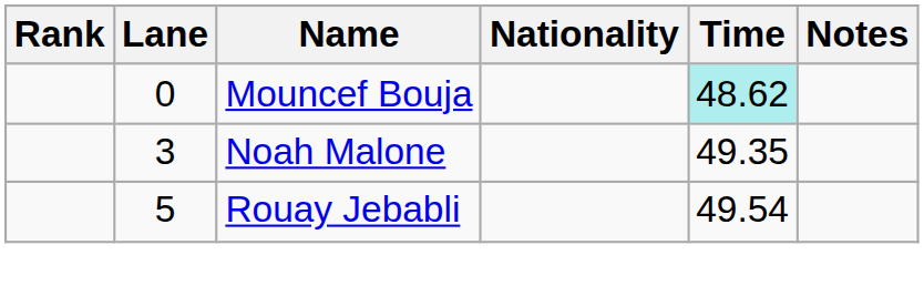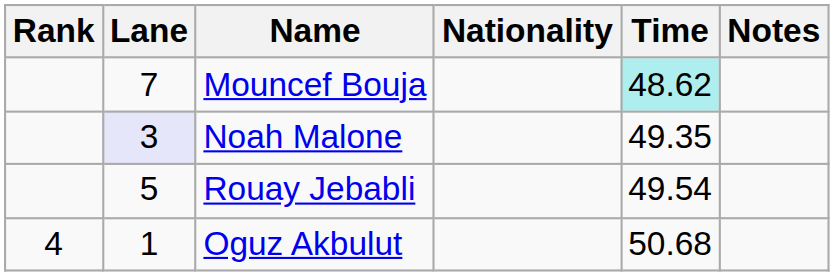 <table class="wikitable sortable" style="text-align:center">
 <tr>
 <th>Rank</th>
 <th>Lane</th>
 <th>Name</th>
 <th>Nationality</th>
 <th>Time</th>
 <th>Notes</th>
 </tr>
 <tr>
 <td></td>
-<td>0</td>
+<td>7</td>
 <td align=left><a href='#'>Mouncef Bouja</a></td>
 <td align=left></td>
 <td style="background: paleturquoise;">48.62</td>
 <td></td>
 </tr>
 <tr>
 <td></td>
-<td>3</td>
+<td style="background: lavender;">3</td>
 <td align=left><a href='#'>Noah Malone</a></td>
 <td align=left></td>
 <td>49.35</td>
 <td></td>
 </tr>
 <tr>
 <td></td>
 <td>5</td>
 <td align=left><a href='#'>Rouay Jebabli</a></td>
 <td align=left></td>
 <td>49.54</td>
 <td></td>
 </tr>
+<tr>
+<td>4</td>
+<td>1</td>
+<td align=left><a href='#'>Oguz Akbulut</a></td>
+<td align=left></td>
+<td>50.68</td>
+<td></td>
+</tr>
 </table>
